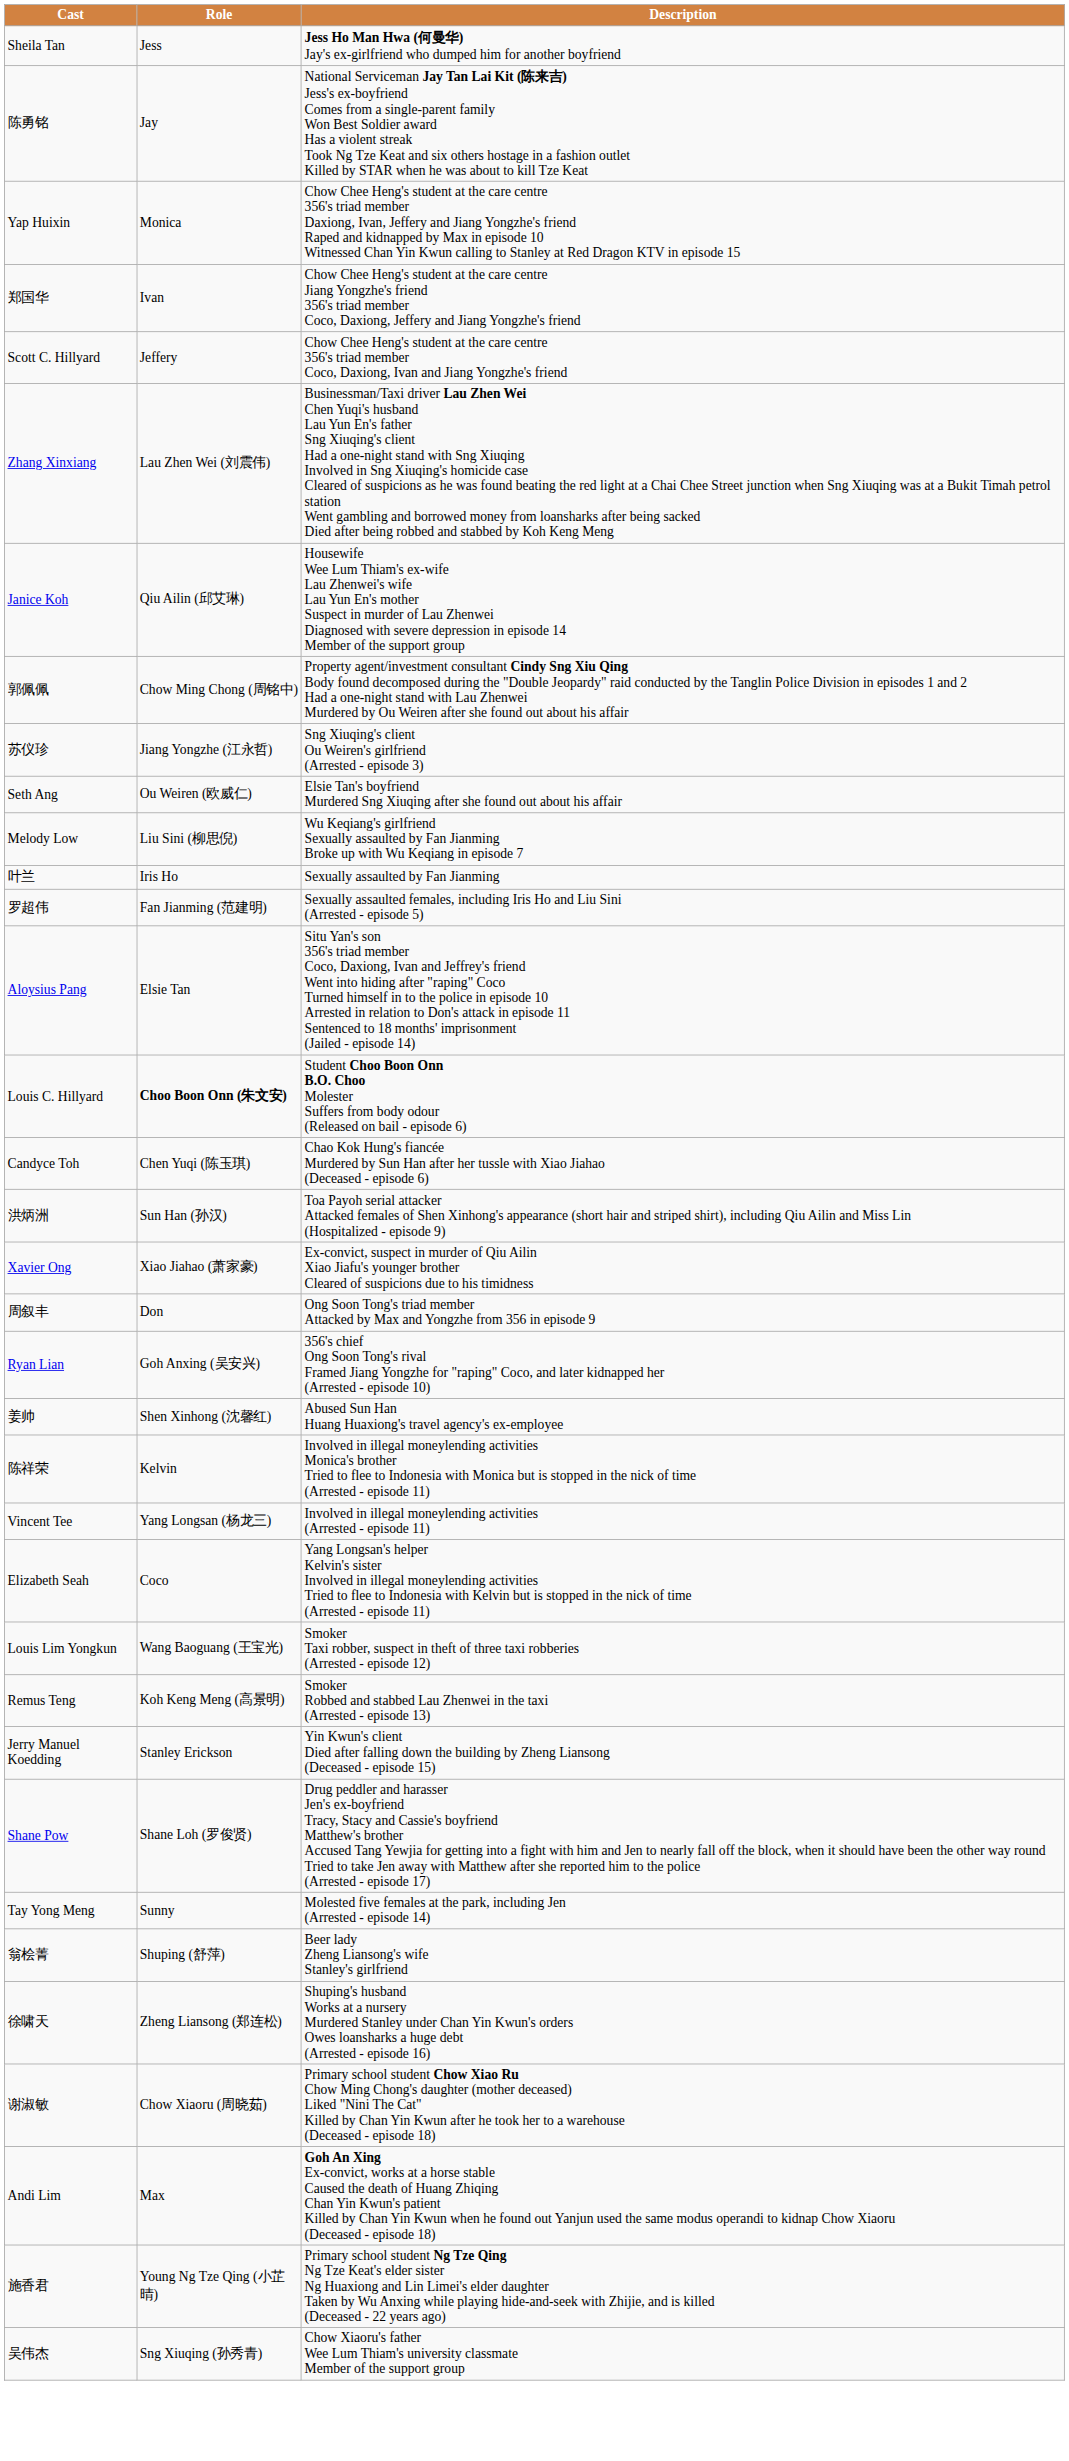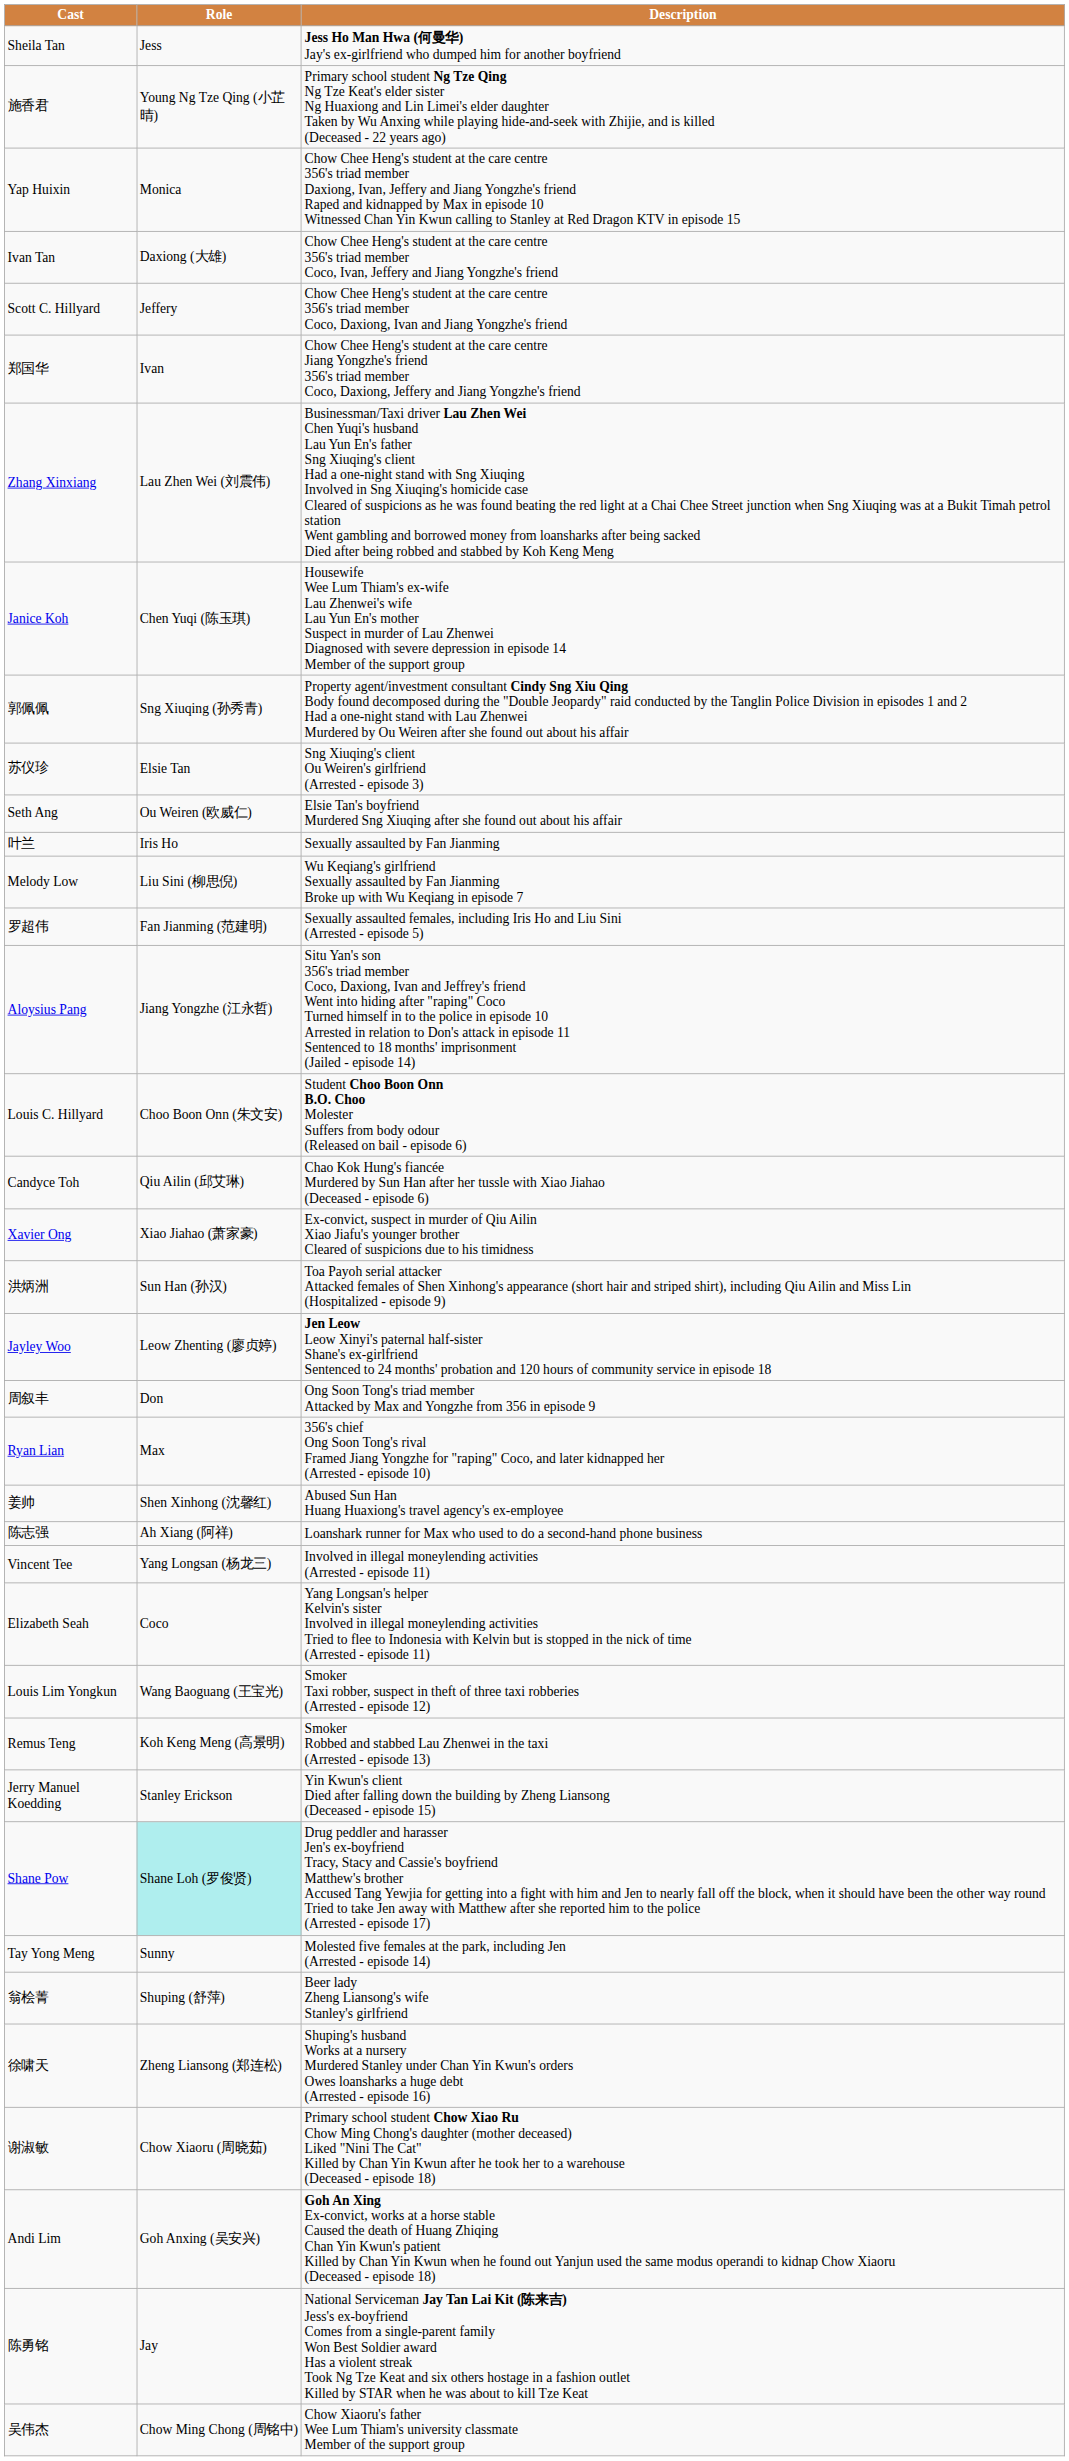 <table class="wikitable">
 <tr>
 <th style="background:#D28241; color:white">Cast</th>
 <th style="background:#D28241; color:white">Role</th>
 <th style="background:#D28241; color:white">Description</th>
 </tr>
 <tr>
 <td>Sheila Tan</td>
 <td>Jess</td>
 <td><strong>Jess Ho Man Hwa (何曼华)</strong> <br> Jay's ex-girlfriend who dumped him for another boyfriend</td>
 </tr>
 <tr>
-<td>陈勇铭</td>
-<td>Jay</td>
-<td>National Serviceman <strong>Jay Tan Lai Kit (陈来吉)</strong> <br> Jess's ex-boyfriend <br> Comes from a single-parent family <br> Won Best Soldier award <br> Has a violent streak <br> Took Ng Tze Keat and six others hostage in a fashion outlet <br> Killed by STAR when he was about to kill Tze Keat</td>
+<td>施香君</td>
+<td>Young Ng Tze Qing (小芷晴)</td>
+<td>Primary school student <strong>Ng Tze Qing</strong> <br> Ng Tze Keat's elder sister <br> Ng Huaxiong and Lin Limei's elder daughter <br> Taken by Wu Anxing while playing hide-and-seek with Zhijie, and is killed <br> (Deceased - 22 years ago)</td>
 </tr>
 <tr>
 <td>Yap Huixin</td>
 <td>Monica</td>
 <td>Chow Chee Heng's student at the care centre <br> 356's triad member <br> Daxiong, Ivan, Jeffery and Jiang Yongzhe's friend <br> Raped and kidnapped by Max in episode 10 <br> Witnessed Chan Yin Kwun calling to Stanley at Red Dragon KTV in episode 15</td>
 </tr>
 <tr>
-<td>郑国华</td>
-<td>Ivan</td>
-<td>Chow Chee Heng's student at the care centre <br> Jiang Yongzhe's friend <br> 356's triad member <br> Coco, Daxiong, Jeffery and Jiang Yongzhe's friend</td>
+<td>Ivan Tan</td>
+<td>Daxiong (大雄)</td>
+<td>Chow Chee Heng's student at the care centre <br> 356's triad member <br> Coco, Ivan, Jeffery and Jiang Yongzhe's friend</td>
 </tr>
 <tr>
 <td>Scott C. Hillyard</td>
 <td>Jeffery</td>
 <td>Chow Chee Heng's student at the care centre <br> 356's triad member <br> Coco, Daxiong, Ivan and Jiang Yongzhe's friend</td>
+</tr>
+<tr>
+<td>郑国华</td>
+<td>Ivan</td>
+<td>Chow Chee Heng's student at the care centre <br> Jiang Yongzhe's friend <br> 356's triad member <br> Coco, Daxiong, Jeffery and Jiang Yongzhe's friend</td>
 </tr>
 <tr>
 <td><a href='#'>Zhang Xinxiang</a></td>
 <td>Lau Zhen Wei (刘震伟)</td>
 <td>Businessman/Taxi driver <strong>Lau Zhen Wei</strong> <br> Chen Yuqi's husband <br> Lau Yun En's father <br> Sng Xiuqing's client <br> Had a one-night stand with Sng Xiuqing <br> Involved in Sng Xiuqing's homicide case <br> Cleared of suspicions as he was found beating the red light at a Chai Chee Street junction when Sng Xiuqing was at a Bukit Timah petrol station <br> Went gambling and borrowed money from loansharks after being sacked <br> Died after being robbed and stabbed by Koh Keng Meng</td>
 </tr>
 <tr>
 <td><a href='#'>Janice Koh</a></td>
-<td>Qiu Ailin (邱艾琳)</td>
+<td>Chen Yuqi (陈玉琪)</td>
 <td>Housewife <br> Wee Lum Thiam's ex-wife <br> Lau Zhenwei's wife <br> Lau Yun En's mother <br> Suspect in murder of Lau Zhenwei <br> Diagnosed with severe depression in episode 14 <br> Member of the support group</td>
 </tr>
 <tr>
 <td>郭佩佩</td>
-<td>Chow Ming Chong (周铭中)</td>
+<td>Sng Xiuqing (孙秀青)</td>
 <td>Property agent/investment consultant <strong>Cindy Sng Xiu Qing</strong> <br> Body found decomposed during the "Double Jeopardy" raid conducted by the Tanglin Police Division in episodes 1 and 2 <br> Had a one-night stand with Lau Zhenwei <br> Murdered by Ou Weiren after she found out about his affair</td>
 </tr>
 <tr>
 <td>苏仪珍</td>
-<td>Jiang Yongzhe (江永哲)</td>
+<td>Elsie Tan</td>
 <td>Sng Xiuqing's client <br> Ou Weiren's girlfriend <br> (Arrested - episode 3)</td>
 </tr>
 <tr>
 <td>Seth Ang</td>
 <td>Ou Weiren (欧威仁)</td>
 <td>Elsie Tan's boyfriend <br> Murdered Sng Xiuqing after she found out about his affair</td>
 </tr>
 <tr>
+<td>叶兰</td>
+<td>Iris Ho</td>
+<td>Sexually assaulted by Fan Jianming</td>
+</tr>
+<tr>
 <td>Melody Low</td>
 <td>Liu Sini (柳思倪)</td>
 <td>Wu Keqiang's girlfriend <br> Sexually assaulted by Fan Jianming <br> Broke up with Wu Keqiang in episode 7</td>
-</tr>
-<tr>
-<td>叶兰</td>
-<td>Iris Ho</td>
-<td>Sexually assaulted by Fan Jianming</td>
 </tr>
 <tr>
 <td>罗超伟</td>
 <td>Fan Jianming (范建明)</td>
 <td>Sexually assaulted females, including Iris Ho and Liu Sini <br> (Arrested - episode 5)</td>
 </tr>
 <tr>
 <td><a href='#'>Aloysius Pang</a></td>
-<td>Elsie Tan</td>
+<td>Jiang Yongzhe (江永哲)</td>
 <td>Situ Yan's son <br> 356's triad member <br> Coco, Daxiong, Ivan and Jeffrey's friend <br> Went into hiding after "raping" Coco <br> Turned himself in to the police in episode 10 <br> Arrested in relation to Don's attack in episode 11 <br> Sentenced to 18 months' imprisonment <br> (Jailed - episode 14)</td>
 </tr>
 <tr>
 <td>Louis C. Hillyard</td>
-<td><strong>Choo Boon Onn (朱文安)</strong></td>
+<td>Choo Boon Onn (朱文安)</td>
 <td>Student <strong>Choo Boon Onn</strong> <br> <strong>B.O. Choo</strong> <br> Molester <br> Suffers from body odour <br> (Released on bail - episode 6)</td>
 </tr>
 <tr>
 <td>Candyce Toh</td>
-<td>Chen Yuqi (陈玉琪)</td>
+<td>Qiu Ailin (邱艾琳)</td>
 <td>Chao Kok Hung's fiancée <br> Murdered by Sun Han after her tussle with Xiao Jiahao <br> (Deceased - episode 6)</td>
+</tr>
+<tr>
+<td><a href='#'>Xavier Ong</a></td>
+<td>Xiao Jiahao (萧家豪)</td>
+<td>Ex-convict, suspect in murder of Qiu Ailin <br> Xiao Jiafu's younger brother <br> Cleared of suspicions due to his timidness</td>
 </tr>
 <tr>
 <td>洪炳洲</td>
 <td>Sun Han (孙汉)</td>
 <td>Toa Payoh serial attacker <br> Attacked females of Shen Xinhong's appearance (short hair and striped shirt), including Qiu Ailin and Miss Lin <br> (Hospitalized - episode 9)</td>
 </tr>
 <tr>
-<td><a href='#'>Xavier Ong</a></td>
-<td>Xiao Jiahao (萧家豪)</td>
-<td>Ex-convict, suspect in murder of Qiu Ailin <br> Xiao Jiafu's younger brother <br> Cleared of suspicions due to his timidness</td>
+<td><a href='#'>Jayley Woo</a></td>
+<td>Leow Zhenting (廖贞婷)</td>
+<td><strong>Jen Leow</strong> <br> Leow Xinyi's paternal half-sister <br> Shane's ex-girlfriend <br> Sentenced to 24 months' probation and 120 hours of community service in episode 18</td>
 </tr>
 <tr>
 <td>周叙丰</td>
 <td>Don</td>
 <td>Ong Soon Tong's triad member <br> Attacked by Max and Yongzhe from 356 in episode 9</td>
 </tr>
 <tr>
 <td><a href='#'>Ryan Lian</a></td>
-<td>Goh Anxing (吴安兴)</td>
+<td>Max</td>
 <td>356's chief <br> Ong Soon Tong's rival <br> Framed Jiang Yongzhe for "raping" Coco, and later kidnapped her <br> (Arrested - episode 10)</td>
 </tr>
 <tr>
 <td>姜帅</td>
 <td>Shen Xinhong (沈馨红)</td>
 <td>Abused Sun Han <br> Huang Huaxiong's travel agency's ex-employee</td>
 </tr>
 <tr>
-<td>陈祥荣</td>
-<td>Kelvin</td>
-<td>Involved in illegal moneylending activities <br> Monica's brother <br> Tried to flee to Indonesia with Monica but is stopped in the nick of time <br> (Arrested - episode 11)</td>
+<td>陈志强</td>
+<td>Ah Xiang (阿祥)</td>
+<td>Loanshark runner for Max who used to do a second-hand phone business</td>
 </tr>
 <tr>
 <td>Vincent Tee</td>
 <td>Yang Longsan (杨龙三)</td>
 <td>Involved in illegal moneylending activities <br> (Arrested - episode 11)</td>
 </tr>
 <tr>
 <td>Elizabeth Seah</td>
 <td>Coco</td>
 <td>Yang Longsan's helper <br> Kelvin's sister <br> Involved in illegal moneylending activities <br> Tried to flee to Indonesia with Kelvin but is stopped in the nick of time <br> (Arrested - episode 11)</td>
 </tr>
 <tr>
 <td>Louis Lim Yongkun</td>
 <td>Wang Baoguang (王宝光)</td>
 <td>Smoker <br> Taxi robber, suspect in theft of three taxi robberies <br> (Arrested - episode 12)</td>
 </tr>
 <tr>
 <td>Remus Teng</td>
 <td>Koh Keng Meng (高景明)</td>
 <td>Smoker <br> Robbed and stabbed Lau Zhenwei in the taxi <br> (Arrested - episode 13)</td>
 </tr>
 <tr>
 <td>Jerry Manuel Koedding</td>
 <td>Stanley Erickson</td>
 <td>Yin Kwun's client <br> Died after falling down the building by Zheng Liansong <br> (Deceased - episode 15)</td>
 </tr>
 <tr>
 <td><a href='#'>Shane Pow</a></td>
-<td>Shane Loh (罗俊贤)</td>
+<td style="background: paleturquoise;">Shane Loh (罗俊贤)</td>
 <td>Drug peddler and harasser <br> Jen's ex-boyfriend <br> Tracy, Stacy and Cassie's boyfriend <br> Matthew's brother <br> Accused Tang Yewjia for getting into a fight with him and Jen to nearly fall off the block, when it should have been the other way round <br> Tried to take Jen away with Matthew after she reported him to the police <br> (Arrested - episode 17)</td>
 </tr>
 <tr>
 <td>Tay Yong Meng</td>
 <td>Sunny</td>
 <td>Molested five females at the park, including Jen <br> (Arrested - episode 14)</td>
 </tr>
 <tr>
 <td>翁桧菁</td>
 <td>Shuping (舒萍)</td>
 <td>Beer lady <br> Zheng Liansong's wife <br> Stanley's girlfriend</td>
 </tr>
 <tr>
 <td>徐啸天</td>
 <td>Zheng Liansong (郑连松)</td>
 <td>Shuping's husband <br> Works at a nursery <br> Murdered Stanley under Chan Yin Kwun's orders <br> Owes loansharks a huge debt <br> (Arrested - episode 16)</td>
 </tr>
 <tr>
 <td>谢淑敏</td>
 <td>Chow Xiaoru (周晓茹)</td>
 <td>Primary school student <strong>Chow Xiao Ru</strong> <br> Chow Ming Chong's daughter (mother deceased) <br> Liked "Nini The Cat" <br> Killed by Chan Yin Kwun after he took her to a warehouse <br> (Deceased - episode 18)</td>
 </tr>
 <tr>
 <td>Andi Lim</td>
-<td>Max</td>
+<td>Goh Anxing (吴安兴)</td>
 <td><strong>Goh An Xing</strong> <br> Ex-convict, works at a horse stable <br> Caused the death of Huang Zhiqing <br> Chan Yin Kwun's patient <br> Killed by Chan Yin Kwun when he found out Yanjun used the same modus operandi to kidnap Chow Xiaoru <br> (Deceased - episode 18)</td>
 </tr>
 <tr>
-<td>施香君</td>
-<td>Young Ng Tze Qing (小芷晴)</td>
-<td>Primary school student <strong>Ng Tze Qing</strong> <br> Ng Tze Keat's elder sister <br> Ng Huaxiong and Lin Limei's elder daughter <br> Taken by Wu Anxing while playing hide-and-seek with Zhijie, and is killed <br> (Deceased - 22 years ago)</td>
+<td>陈勇铭</td>
+<td>Jay</td>
+<td>National Serviceman <strong>Jay Tan Lai Kit (陈来吉)</strong> <br> Jess's ex-boyfriend <br> Comes from a single-parent family <br> Won Best Soldier award <br> Has a violent streak <br> Took Ng Tze Keat and six others hostage in a fashion outlet <br> Killed by STAR when he was about to kill Tze Keat</td>
 </tr>
 <tr>
 <td>吴伟杰</td>
-<td>Sng Xiuqing (孙秀青)</td>
+<td>Chow Ming Chong (周铭中)</td>
 <td>Chow Xiaoru's father <br> Wee Lum Thiam's university classmate <br> Member of the support group</td>
 </tr>
 </table>
